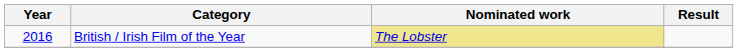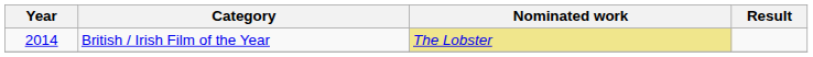 <table class=wikitable>
 <tr>
 <th scope="col" style="width:5em;">Year</th>
 <th scope="col" style="width:26em;">Category</th>
 <th scope="col" style="width:25em;">Nominated work</th>
 <th scope="col" style="width:5em;">Result</th>
 </tr>
 <tr>
-<td style="text-align:center;"><a href='#'>2016</a></td>
+<td style="text-align:center;"><a href='#'>2014</a></td>
 <td><a href='#'>British / Irish Film of the Year</a></td>
 <td style="background: khaki;"><em><a href='#'>The Lobster</a></em></td>
 <td></td>
 </tr>
 <tr>
 </tr>
 </table>
